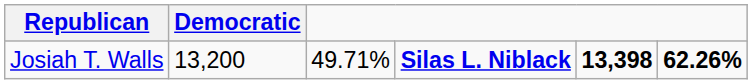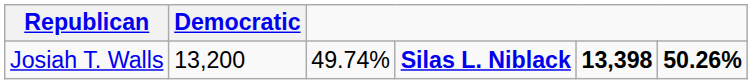 <table class=wikitable>
 <tr>
 <th><a href='#'>Republican</a></th>
 <th><a href='#'>Democratic</a></th>
 </tr>
 <tr>
 <td><a href='#'>Josiah T. Walls</a></td>
 <td>13,200</td>
-<td>49.71%</td>
+<td>49.74%</td>
 <td><strong><a href='#'>Silas L. Niblack</a></strong></td>
 <td><strong>13,398</strong></td>
-<td><strong>62.26%</strong></td>
+<td><strong>50.26%</strong></td>
 </tr>
 </table>
